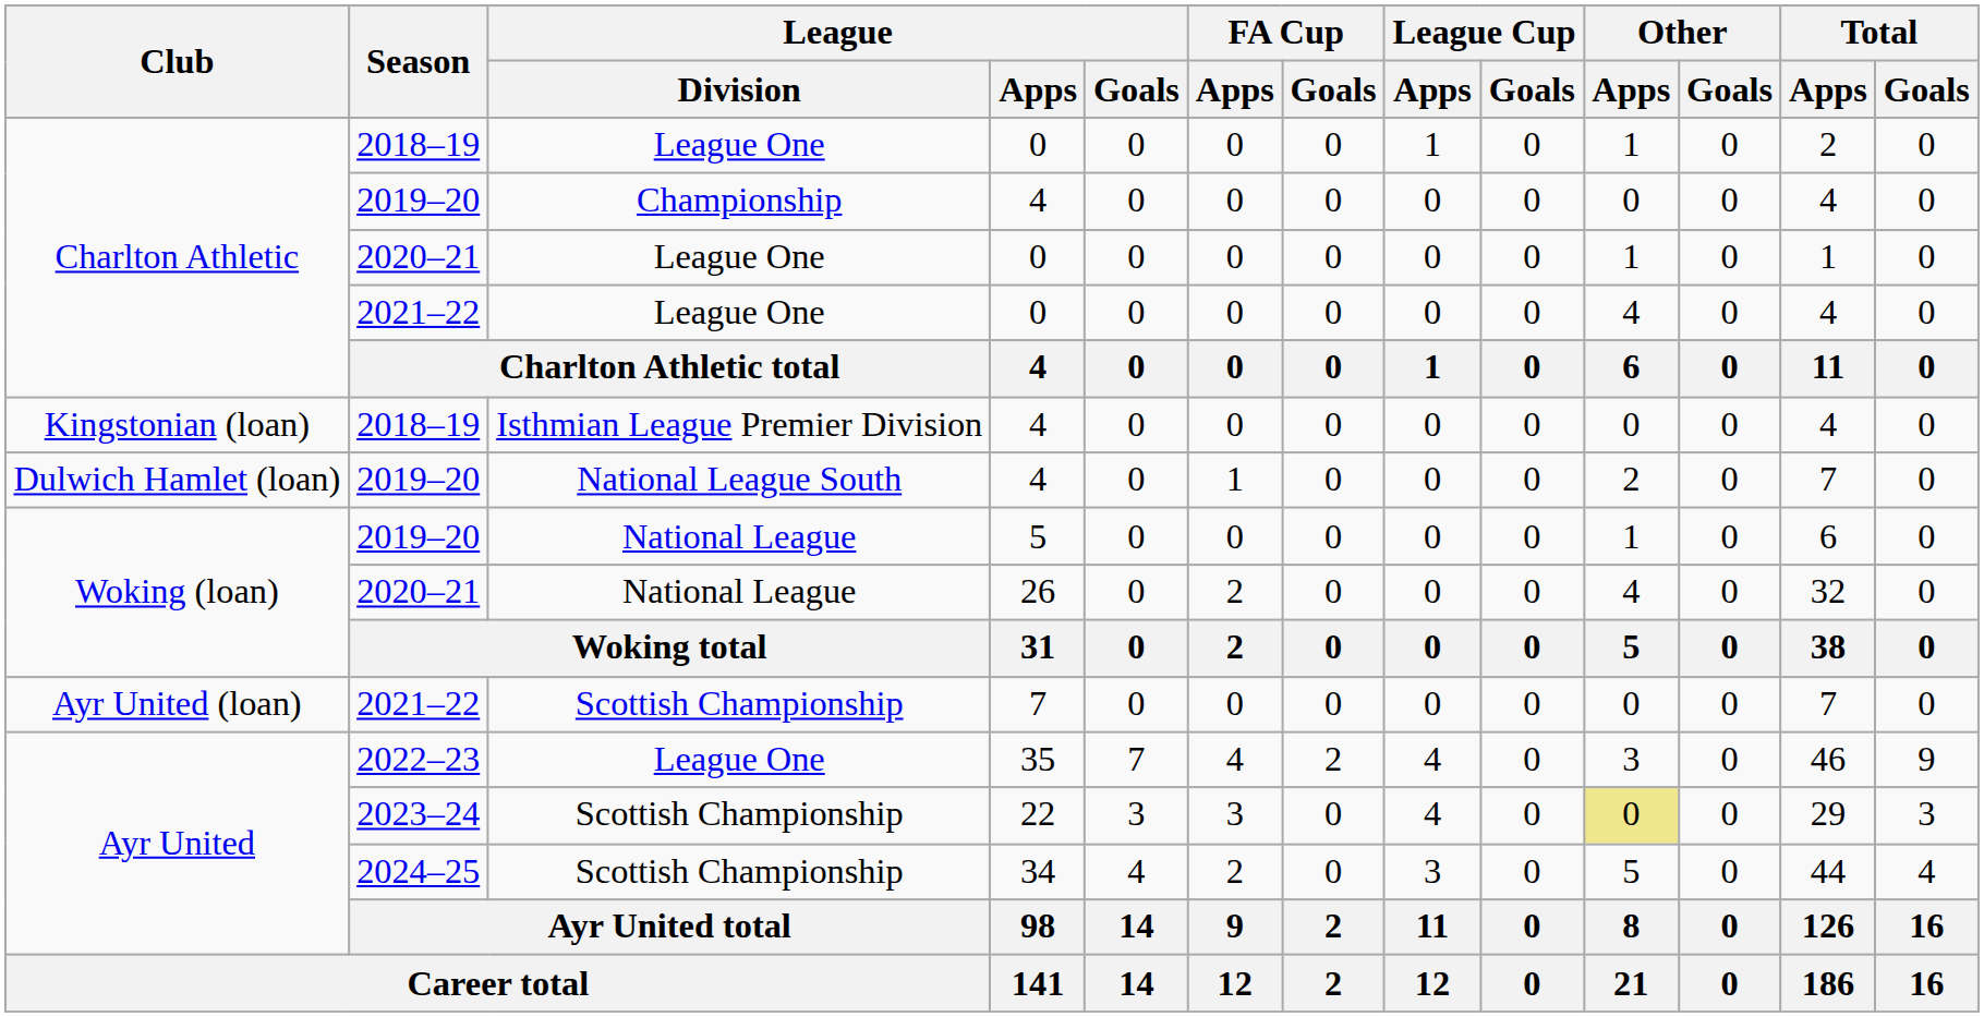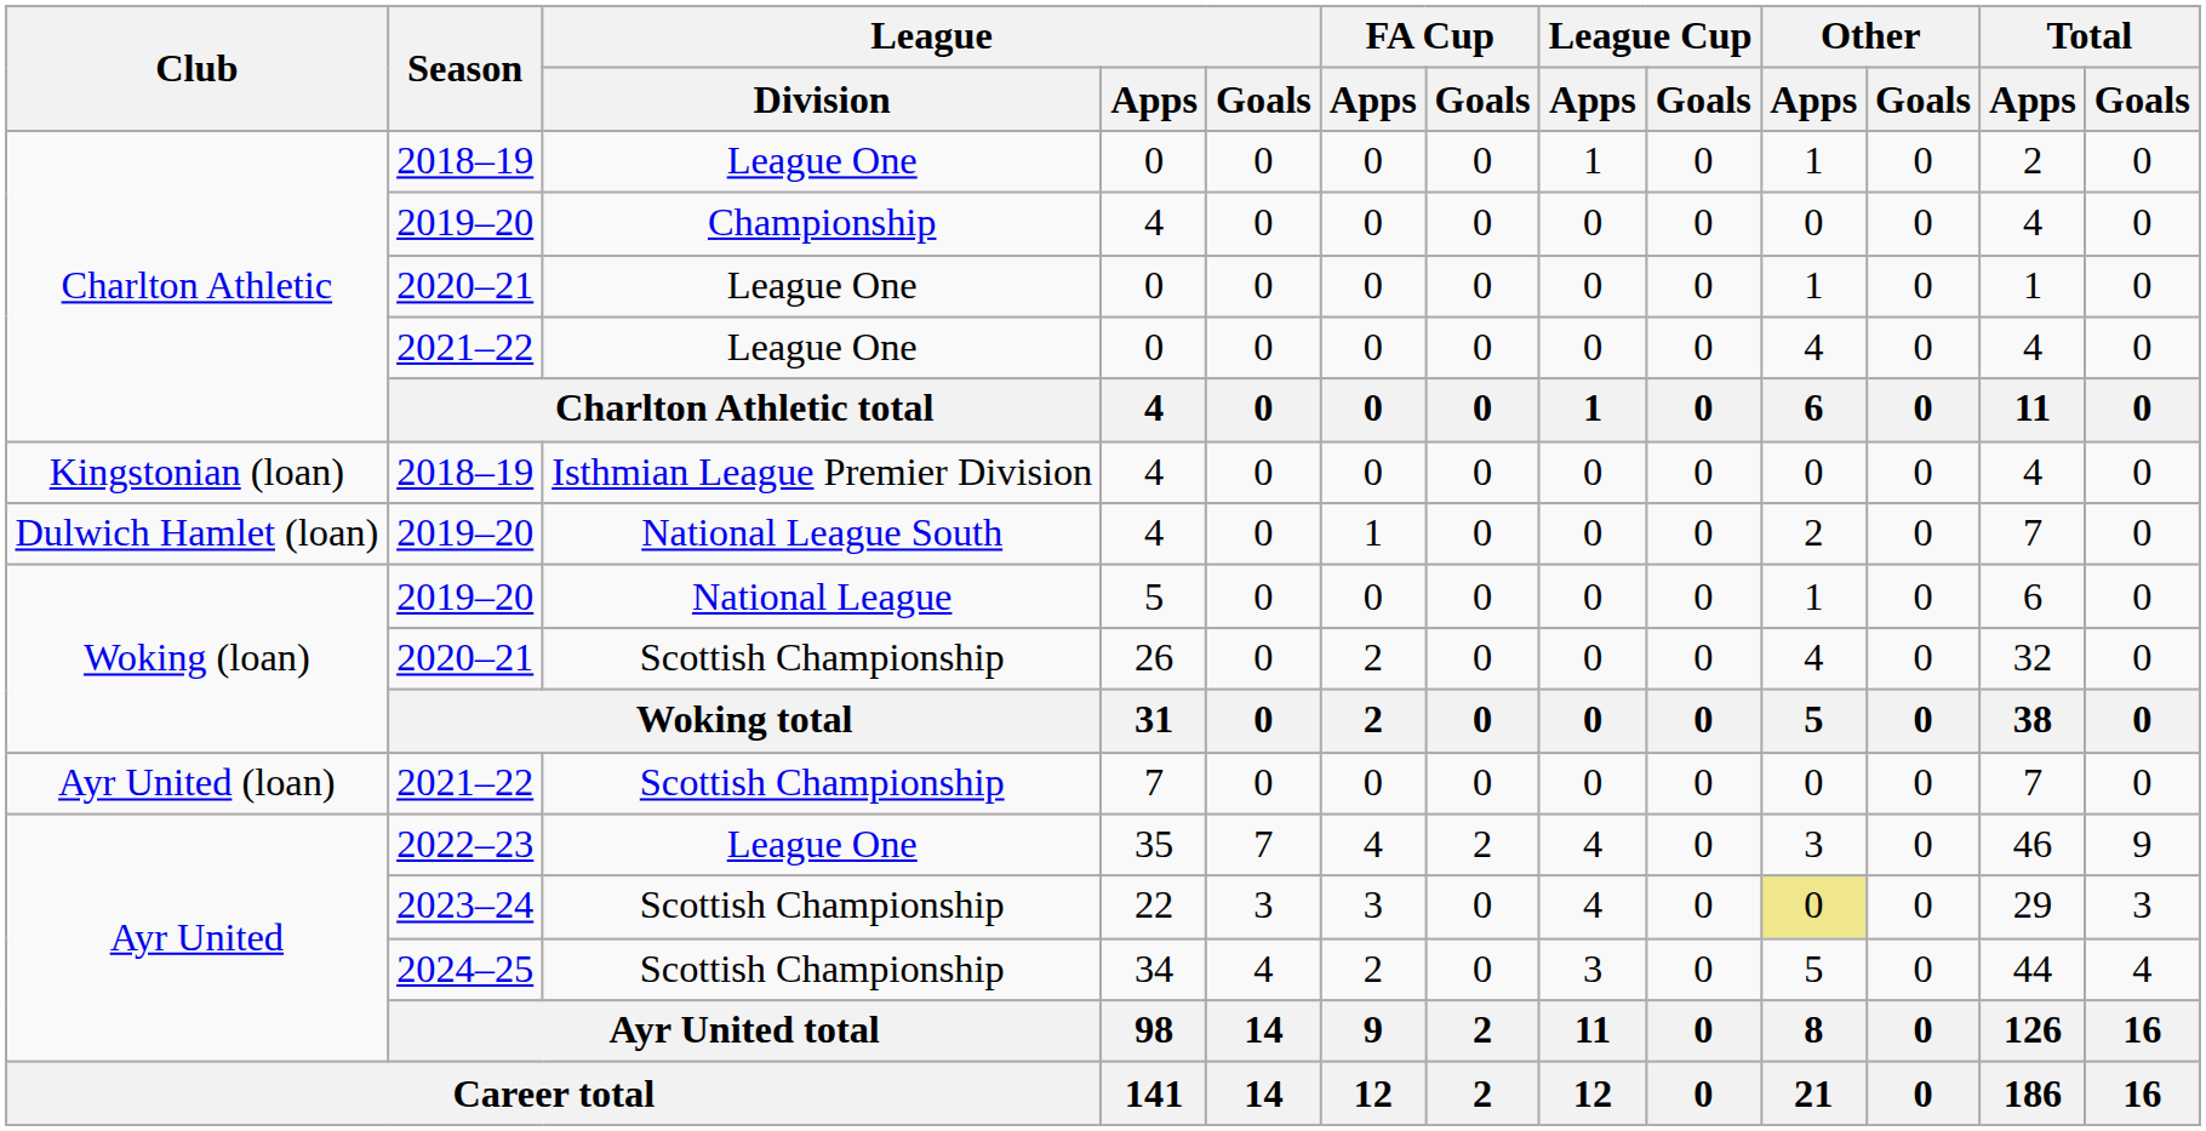 <table class="wikitable" style="text-align: center;">
 <tr>
 <th rowspan="2">Club</th>
 <th rowspan="2">Season</th>
 <th colspan="3">League</th>
 <th colspan="2">FA Cup</th>
 <th colspan="2">League Cup</th>
 <th colspan="2">Other</th>
 <th colspan="2">Total</th>
 </tr>
 <tr>
 <th>Division</th>
 <th>Apps</th>
 <th>Goals</th>
 <th>Apps</th>
 <th>Goals</th>
 <th>Apps</th>
 <th>Goals</th>
 <th>Apps</th>
 <th>Goals</th>
 <th>Apps</th>
 <th>Goals</th>
 </tr>
 <tr>
 <td rowspan="5"><a href='#'>Charlton Athletic</a></td>
 <td><a href='#'>2018–19</a></td>
 <td><a href='#'>League One</a></td>
 <td>0</td>
 <td>0</td>
 <td>0</td>
 <td>0</td>
 <td>1</td>
 <td>0</td>
 <td>1</td>
 <td>0</td>
 <td>2</td>
 <td>0</td>
 </tr>
 <tr>
 <td><a href='#'>2019–20</a></td>
 <td><a href='#'>Championship</a></td>
 <td>4</td>
 <td>0</td>
 <td>0</td>
 <td>0</td>
 <td>0</td>
 <td>0</td>
 <td>0</td>
 <td>0</td>
 <td>4</td>
 <td>0</td>
 </tr>
 <tr>
 <td><a href='#'>2020–21</a></td>
 <td>League One</td>
 <td>0</td>
 <td>0</td>
 <td>0</td>
 <td>0</td>
 <td>0</td>
 <td>0</td>
 <td>1</td>
 <td>0</td>
 <td>1</td>
 <td>0</td>
 </tr>
 <tr>
 <td><a href='#'>2021–22</a></td>
 <td>League One</td>
 <td>0</td>
 <td>0</td>
 <td>0</td>
 <td>0</td>
 <td>0</td>
 <td>0</td>
 <td>4</td>
 <td>0</td>
 <td>4</td>
 <td>0</td>
 </tr>
 <tr>
 <th colspan="2">Charlton Athletic total</th>
 <th>4</th>
 <th>0</th>
 <th>0</th>
 <th>0</th>
 <th>1</th>
 <th>0</th>
 <th>6</th>
 <th>0</th>
 <th>11</th>
 <th>0</th>
 </tr>
 <tr>
 <td rowspan="1"><a href='#'>Kingstonian</a> (loan)</td>
 <td><a href='#'>2018–19</a></td>
 <td><a href='#'>Isthmian League</a> Premier Division</td>
 <td>4</td>
 <td>0</td>
 <td>0</td>
 <td>0</td>
 <td>0</td>
 <td>0</td>
 <td>0</td>
 <td>0</td>
 <td>4</td>
 <td>0</td>
 </tr>
 <tr>
 <td rowspan="1"><a href='#'>Dulwich Hamlet</a> (loan)</td>
 <td><a href='#'>2019–20</a></td>
 <td><a href='#'>National League South</a></td>
 <td>4</td>
 <td>0</td>
 <td>1</td>
 <td>0</td>
 <td>0</td>
 <td>0</td>
 <td>2</td>
 <td>0</td>
 <td>7</td>
 <td>0</td>
 </tr>
 <tr>
 <td rowspan="3"><a href='#'>Woking</a> (loan)</td>
 <td><a href='#'>2019–20</a></td>
 <td><a href='#'>National League</a></td>
 <td>5</td>
 <td>0</td>
 <td>0</td>
 <td>0</td>
 <td>0</td>
 <td>0</td>
 <td>1</td>
 <td>0</td>
 <td>6</td>
 <td>0</td>
 </tr>
 <tr>
 <td><a href='#'>2020–21</a></td>
-<td>National League</td>
+<td>Scottish Championship</td>
 <td>26</td>
 <td>0</td>
 <td>2</td>
 <td>0</td>
 <td>0</td>
 <td>0</td>
 <td>4</td>
 <td>0</td>
 <td>32</td>
 <td>0</td>
 </tr>
 <tr>
 <th colspan="2">Woking total</th>
 <th>31</th>
 <th>0</th>
 <th>2</th>
 <th>0</th>
 <th>0</th>
 <th>0</th>
 <th>5</th>
 <th>0</th>
 <th>38</th>
 <th>0</th>
 </tr>
 <tr>
 <td><a href='#'>Ayr United</a> (loan)</td>
 <td><a href='#'>2021–22</a></td>
 <td><a href='#'>Scottish Championship</a></td>
 <td>7</td>
 <td>0</td>
 <td>0</td>
 <td>0</td>
 <td>0</td>
 <td>0</td>
 <td>0</td>
 <td>0</td>
 <td>7</td>
 <td>0</td>
 </tr>
 <tr>
 <td rowspan="4"><a href='#'>Ayr United</a></td>
 <td><a href='#'>2022–23</a></td>
 <td><a href='#'>League One</a></td>
 <td>35</td>
 <td>7</td>
 <td>4</td>
 <td>2</td>
 <td>4</td>
 <td>0</td>
 <td>3</td>
 <td>0</td>
 <td>46</td>
 <td>9</td>
 </tr>
 <tr>
 <td><a href='#'>2023–24</a></td>
 <td>Scottish Championship</td>
 <td>22</td>
 <td>3</td>
 <td>3</td>
 <td>0</td>
 <td>4</td>
 <td>0</td>
 <td style="background: khaki;">0</td>
 <td>0</td>
 <td>29</td>
 <td>3</td>
 </tr>
 <tr>
 <td><a href='#'>2024–25</a></td>
 <td>Scottish Championship</td>
 <td>34</td>
 <td>4</td>
 <td>2</td>
 <td>0</td>
 <td>3</td>
 <td>0</td>
 <td>5</td>
 <td>0</td>
 <td>44</td>
 <td>4</td>
 </tr>
 <tr>
 <th colspan="2">Ayr United total</th>
 <th>98</th>
 <th>14</th>
 <th>9</th>
 <th>2</th>
 <th>11</th>
 <th>0</th>
 <th>8</th>
 <th>0</th>
 <th>126</th>
 <th>16</th>
 </tr>
 <tr>
 <th colspan="3">Career total</th>
 <th>141</th>
 <th>14</th>
 <th>12</th>
 <th>2</th>
 <th>12</th>
 <th>0</th>
 <th>21</th>
 <th>0</th>
 <th>186</th>
 <th>16</th>
 </tr>
 </table>
